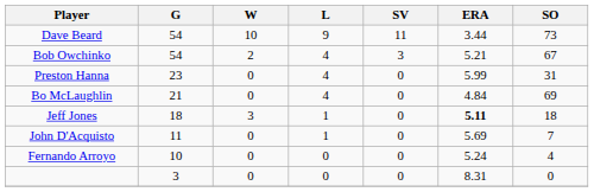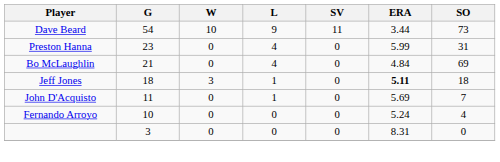 <table class="wikitable sortable">
 <tr>
 <th bgcolor="#DDDDFF" width="16%">Player</th>
 <th bgcolor="#DDDDFF" width="9%">G</th>
 <th bgcolor="#DDDDFF" width="9%">W</th>
 <th bgcolor="#DDDDFF" width="9%">L</th>
 <th bgcolor="#DDDDFF" width="9%">SV</th>
 <th bgcolor="#DDDDFF" width="9%">ERA</th>
 <th bgcolor="#DDDDFF" width="9%">SO</th>
 </tr>
 <tr align="center">
 <td><a href='#'>Dave Beard</a></td>
 <td>54</td>
 <td>10</td>
 <td>9</td>
 <td>11</td>
 <td>3.44</td>
 <td>73</td>
-</tr>
-<tr align=center>
-<td><a href='#'>Bob Owchinko</a></td>
-<td>54</td>
-<td>2</td>
-<td>4</td>
-<td>3</td>
-<td>5.21</td>
-<td>67</td>
 </tr>
 <tr align=center>
 <td><a href='#'>Preston Hanna</a></td>
 <td>23</td>
 <td>0</td>
 <td>4</td>
 <td>0</td>
 <td>5.99</td>
 <td>31</td>
 </tr>
 <tr align=center>
 <td><a href='#'>Bo McLaughlin</a></td>
 <td>21</td>
 <td>0</td>
 <td>4</td>
 <td>0</td>
 <td>4.84</td>
 <td>69</td>
 </tr>
 <tr align=center>
 <td><a href='#'>Jeff Jones</a></td>
 <td>18</td>
 <td>3</td>
 <td>1</td>
 <td>0</td>
 <td><strong>5.11</strong></td>
 <td>18</td>
 </tr>
 <tr align=center>
 <td><a href='#'>John D'Acquisto</a></td>
 <td>11</td>
 <td>0</td>
 <td>1</td>
 <td>0</td>
 <td>5.69</td>
 <td>7</td>
 </tr>
 <tr align=center>
 <td><a href='#'>Fernando Arroyo</a></td>
 <td>10</td>
 <td>0</td>
 <td>0</td>
 <td>0</td>
 <td>5.24</td>
 <td>4</td>
 </tr>
 <tr align=center>
 <td></td>
 <td>3</td>
 <td>0</td>
 <td>0</td>
 <td>0</td>
 <td>8.31</td>
 <td>0</td>
 </tr>
 <tr align="center">
 </tr>
 </table>
